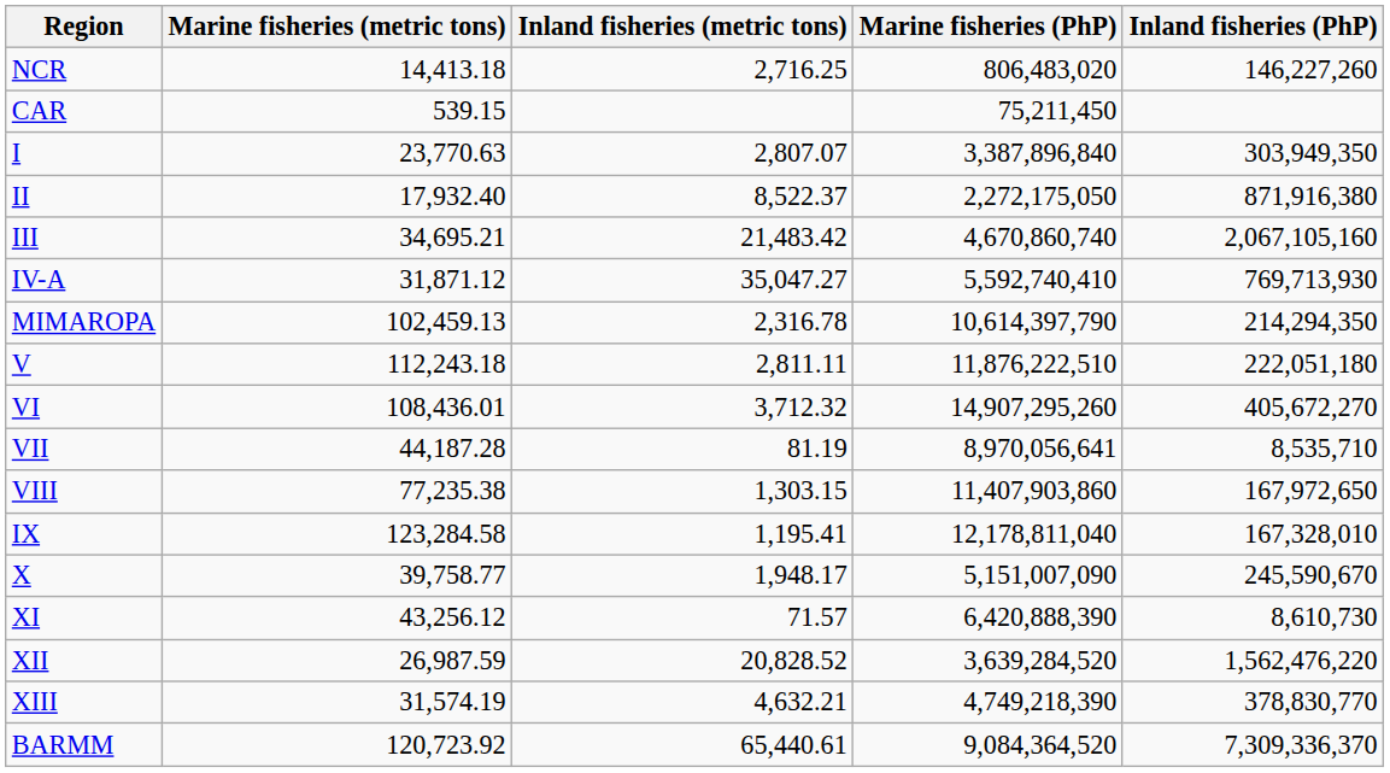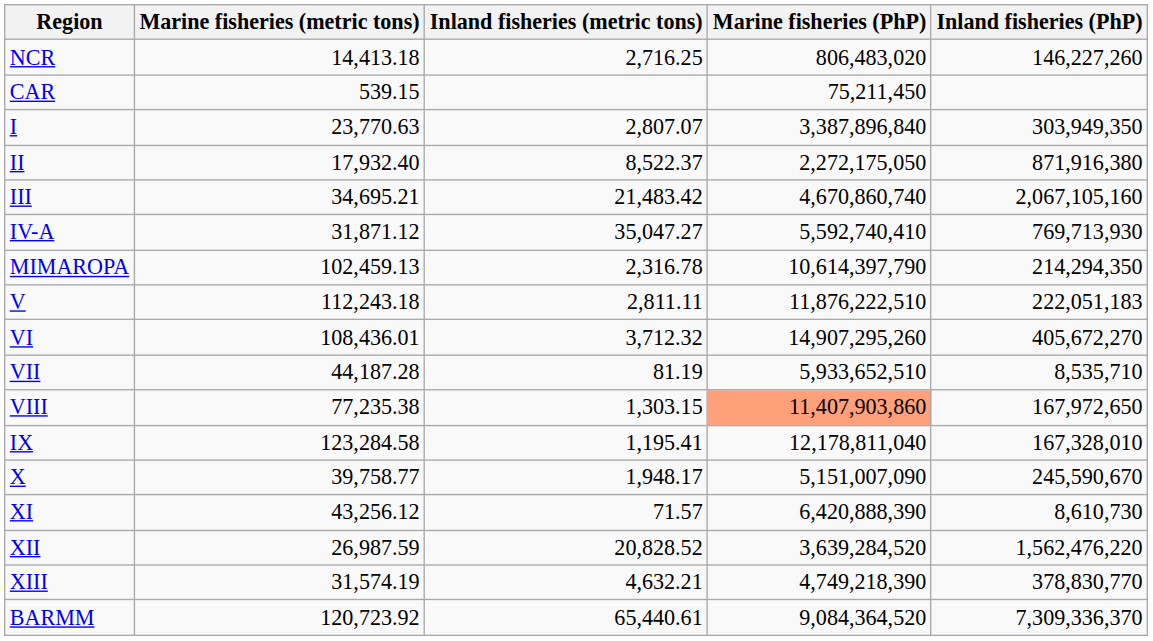 <table class="wikitable">
 <tr>
 <th>Region</th>
 <th>Marine fisheries (metric tons)</th>
 <th>Inland fisheries (metric tons)</th>
 <th>Marine fisheries (PhP)</th>
 <th>Inland fisheries (PhP)</th>
 </tr>
 <tr>
 <td><a href='#'>NCR</a></td>
 <td style="text-align:right;">14,413.18</td>
 <td style="text-align:right;">2,716.25</td>
 <td style="text-align:right;">806,483,020</td>
 <td style="text-align:right;">146,227,260</td>
 </tr>
 <tr>
 <td><a href='#'>CAR</a></td>
 <td style="text-align:right;">539.15</td>
 <td></td>
 <td style="text-align:right;">75,211,450</td>
 <td></td>
 </tr>
 <tr>
 <td><a href='#'>I</a></td>
 <td style="text-align:right;">23,770.63</td>
 <td style="text-align:right;">2,807.07</td>
 <td style="text-align:right;">3,387,896,840</td>
 <td style="text-align:right;">303,949,350</td>
 </tr>
 <tr>
 <td><a href='#'>II</a></td>
 <td style="text-align:right;">17,932.40</td>
 <td style="text-align:right;">8,522.37</td>
 <td style="text-align:right;">2,272,175,050</td>
 <td style="text-align:right;">871,916,380</td>
 </tr>
 <tr>
 <td><a href='#'>III</a></td>
 <td style="text-align:right;">34,695.21</td>
 <td style="text-align:right;">21,483.42</td>
 <td style="text-align:right;">4,670,860,740</td>
 <td style="text-align:right;">2,067,105,160</td>
 </tr>
 <tr>
 <td><a href='#'>IV-A</a></td>
 <td style="text-align:right;">31,871.12</td>
 <td style="text-align:right;">35,047.27</td>
 <td style="text-align:right;">5,592,740,410</td>
 <td style="text-align:right;">769,713,930</td>
 </tr>
 <tr>
 <td><a href='#'>MIMAROPA</a></td>
 <td style="text-align:right;">102,459.13</td>
 <td style="text-align:right;">2,316.78</td>
 <td style="text-align:right;">10,614,397,790</td>
 <td style="text-align:right;">214,294,350</td>
 </tr>
 <tr>
 <td><a href='#'>V</a></td>
 <td style="text-align:right;">112,243.18</td>
 <td style="text-align:right;">2,811.11</td>
 <td style="text-align:right;">11,876,222,510</td>
-<td style="text-align:right;">222,051,180</td>
+<td style="text-align:right;">222,051,183</td>
 </tr>
 <tr>
 <td><a href='#'>VI</a></td>
 <td style="text-align:right;">108,436.01</td>
 <td style="text-align:right;">3,712.32</td>
 <td style="text-align:right;">14,907,295,260</td>
 <td style="text-align:right;">405,672,270</td>
 </tr>
 <tr>
 <td><a href='#'>VII</a></td>
 <td style="text-align:right;">44,187.28</td>
 <td style="text-align:right;">81.19</td>
-<td style="text-align:right;">8,970,056,641</td>
+<td style="text-align:right;">5,933,652,510</td>
 <td style="text-align:right;">8,535,710</td>
 </tr>
 <tr>
 <td><a href='#'>VIII</a></td>
 <td style="text-align:right;">77,235.38</td>
 <td style="text-align:right;">1,303.15</td>
-<td style="text-align:right;">11,407,903,860</td>
+<td style="background: lightsalmon; text-align:right;">11,407,903,860</td>
 <td style="text-align:right;">167,972,650</td>
 </tr>
 <tr>
 <td><a href='#'>IX</a></td>
 <td style="text-align:right;">123,284.58</td>
 <td style="text-align:right;">1,195.41</td>
 <td style="text-align:right;">12,178,811,040</td>
 <td style="text-align:right;">167,328,010</td>
 </tr>
 <tr>
 <td><a href='#'>X</a></td>
 <td style="text-align:right;">39,758.77</td>
 <td style="text-align:right;">1,948.17</td>
 <td style="text-align:right;">5,151,007,090</td>
 <td style="text-align:right;">245,590,670</td>
 </tr>
 <tr>
 <td><a href='#'>XI</a></td>
 <td style="text-align:right;">43,256.12</td>
 <td style="text-align:right;">71.57</td>
 <td style="text-align:right;">6,420,888,390</td>
 <td style="text-align:right;">8,610,730</td>
 </tr>
 <tr>
 <td><a href='#'>XII</a></td>
 <td style="text-align:right;">26,987.59</td>
 <td style="text-align:right;">20,828.52</td>
 <td style="text-align:right;">3,639,284,520</td>
 <td style="text-align:right;">1,562,476,220</td>
 </tr>
 <tr>
 <td><a href='#'>XIII</a></td>
 <td style="text-align:right;">31,574.19</td>
 <td style="text-align:right;">4,632.21</td>
 <td style="text-align:right;">4,749,218,390</td>
 <td style="text-align:right;">378,830,770</td>
 </tr>
 <tr>
 <td><a href='#'>BARMM</a></td>
 <td style="text-align:right;">120,723.92</td>
 <td style="text-align:right;">65,440.61</td>
 <td style="text-align:right;">9,084,364,520</td>
 <td style="text-align:right;">7,309,336,370</td>
 </tr>
 </table>
